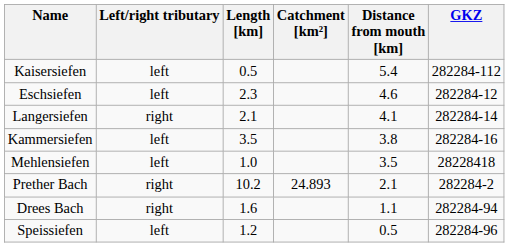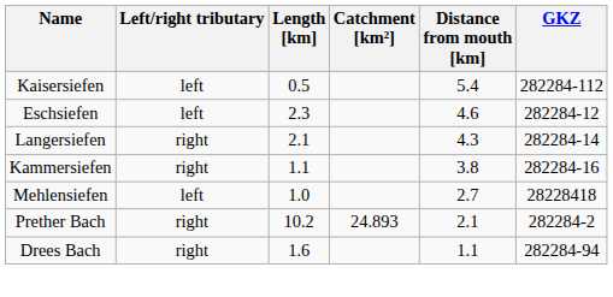 <table class="wikitable toptextcells sortable" style="text-align:center">
 <tr style="vertical-align:top">
 <th class="unsortable">Name</th>
 <th class="unsortable">Left/right tributary</th>
 <th>Length<br><span>[km]</span></th>
 <th>Catchment<br><span>[km²]</span></th>
 <th>Distance<br>from mouth <br><span>[km]</span></th>
 <th><a href='#'>GKZ</a></th>
 </tr>
 <tr>
 <td>Kaisersiefen</td>
 <td>left</td>
 <td>0.5</td>
 <td></td>
 <td>5.4</td>
 <td>282284-112</td>
 </tr>
 <tr>
 <td>Eschsiefen</td>
 <td>left</td>
 <td>2.3</td>
 <td></td>
 <td>4.6</td>
 <td>282284-12</td>
 </tr>
 <tr>
 <td>Langersiefen</td>
 <td>right</td>
 <td>2.1</td>
 <td></td>
-<td>4.1</td>
+<td>4.3</td>
 <td>282284-14</td>
 </tr>
 <tr>
 <td>Kammersiefen</td>
-<td>left</td>
-<td>3.5</td>
+<td>right</td>
+<td>1.1</td>
 <td></td>
 <td>3.8</td>
 <td>282284-16</td>
 </tr>
 <tr>
 <td>Mehlensiefen</td>
 <td>left</td>
 <td>1.0</td>
 <td></td>
-<td>3.5</td>
+<td>2.7</td>
 <td>28228418</td>
 </tr>
 <tr>
 <td>Prether Bach</td>
 <td>right</td>
 <td>10.2</td>
 <td>24.893</td>
 <td>2.1</td>
 <td>282284-2</td>
 </tr>
 <tr>
 <td>Drees Bach</td>
 <td>right</td>
 <td>1.6</td>
 <td></td>
 <td>1.1</td>
 <td>282284-94</td>
 </tr>
-<tr>
-<td>Speissiefen</td>
-<td>left</td>
-<td>1.2</td>
-<td></td>
-<td>0.5</td>
-<td>282284-96</td>
-</tr>
 </table>
